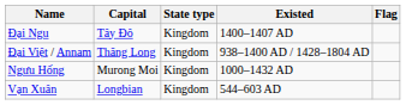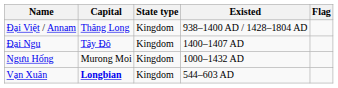 <table class="wikitable sortable" border="1">
 <tr>
 <th>Name</th>
 <th>Capital</th>
 <th>State type</th>
 <th>Existed</th>
 <th>Flag</th>
 </tr>
 <tr>
+<td><a href='#'>Đại Việt</a> / <a href='#'>Annam</a></td>
+<td><a href='#'>Thăng Long</a></td>
+<td>Kingdom</td>
+<td>938–1400 AD / 1428–1804 AD</td>
+<td></td>
+</tr>
+<tr>
 <td><a href='#'>Đại Ngu</a></td>
 <td><a href='#'>Tây Đô</a></td>
 <td>Kingdom</td>
 <td>1400–1407 AD</td>
-<td></td>
-</tr>
-<tr>
-<td><a href='#'>Đại Việt</a> / <a href='#'>Annam</a></td>
-<td><a href='#'>Thăng Long</a></td>
-<td>Kingdom</td>
-<td>938–1400 AD / 1428–1804 AD</td>
 <td></td>
 </tr>
 <tr>
 <td><a href='#'>Ngưu Hống</a></td>
 <td>Murong Moi</td>
 <td>Kingdom</td>
 <td>1000–1432 AD</td>
 <td></td>
 </tr>
 <tr>
 <td><a href='#'>Vạn Xuân</a></td>
-<td><a href='#'>Longbian</a></td>
+<td><strong><a href='#'>Longbian</a></strong></td>
 <td>Kingdom</td>
 <td>544–603 AD</td>
 <td></td>
 </tr>
 </table>
